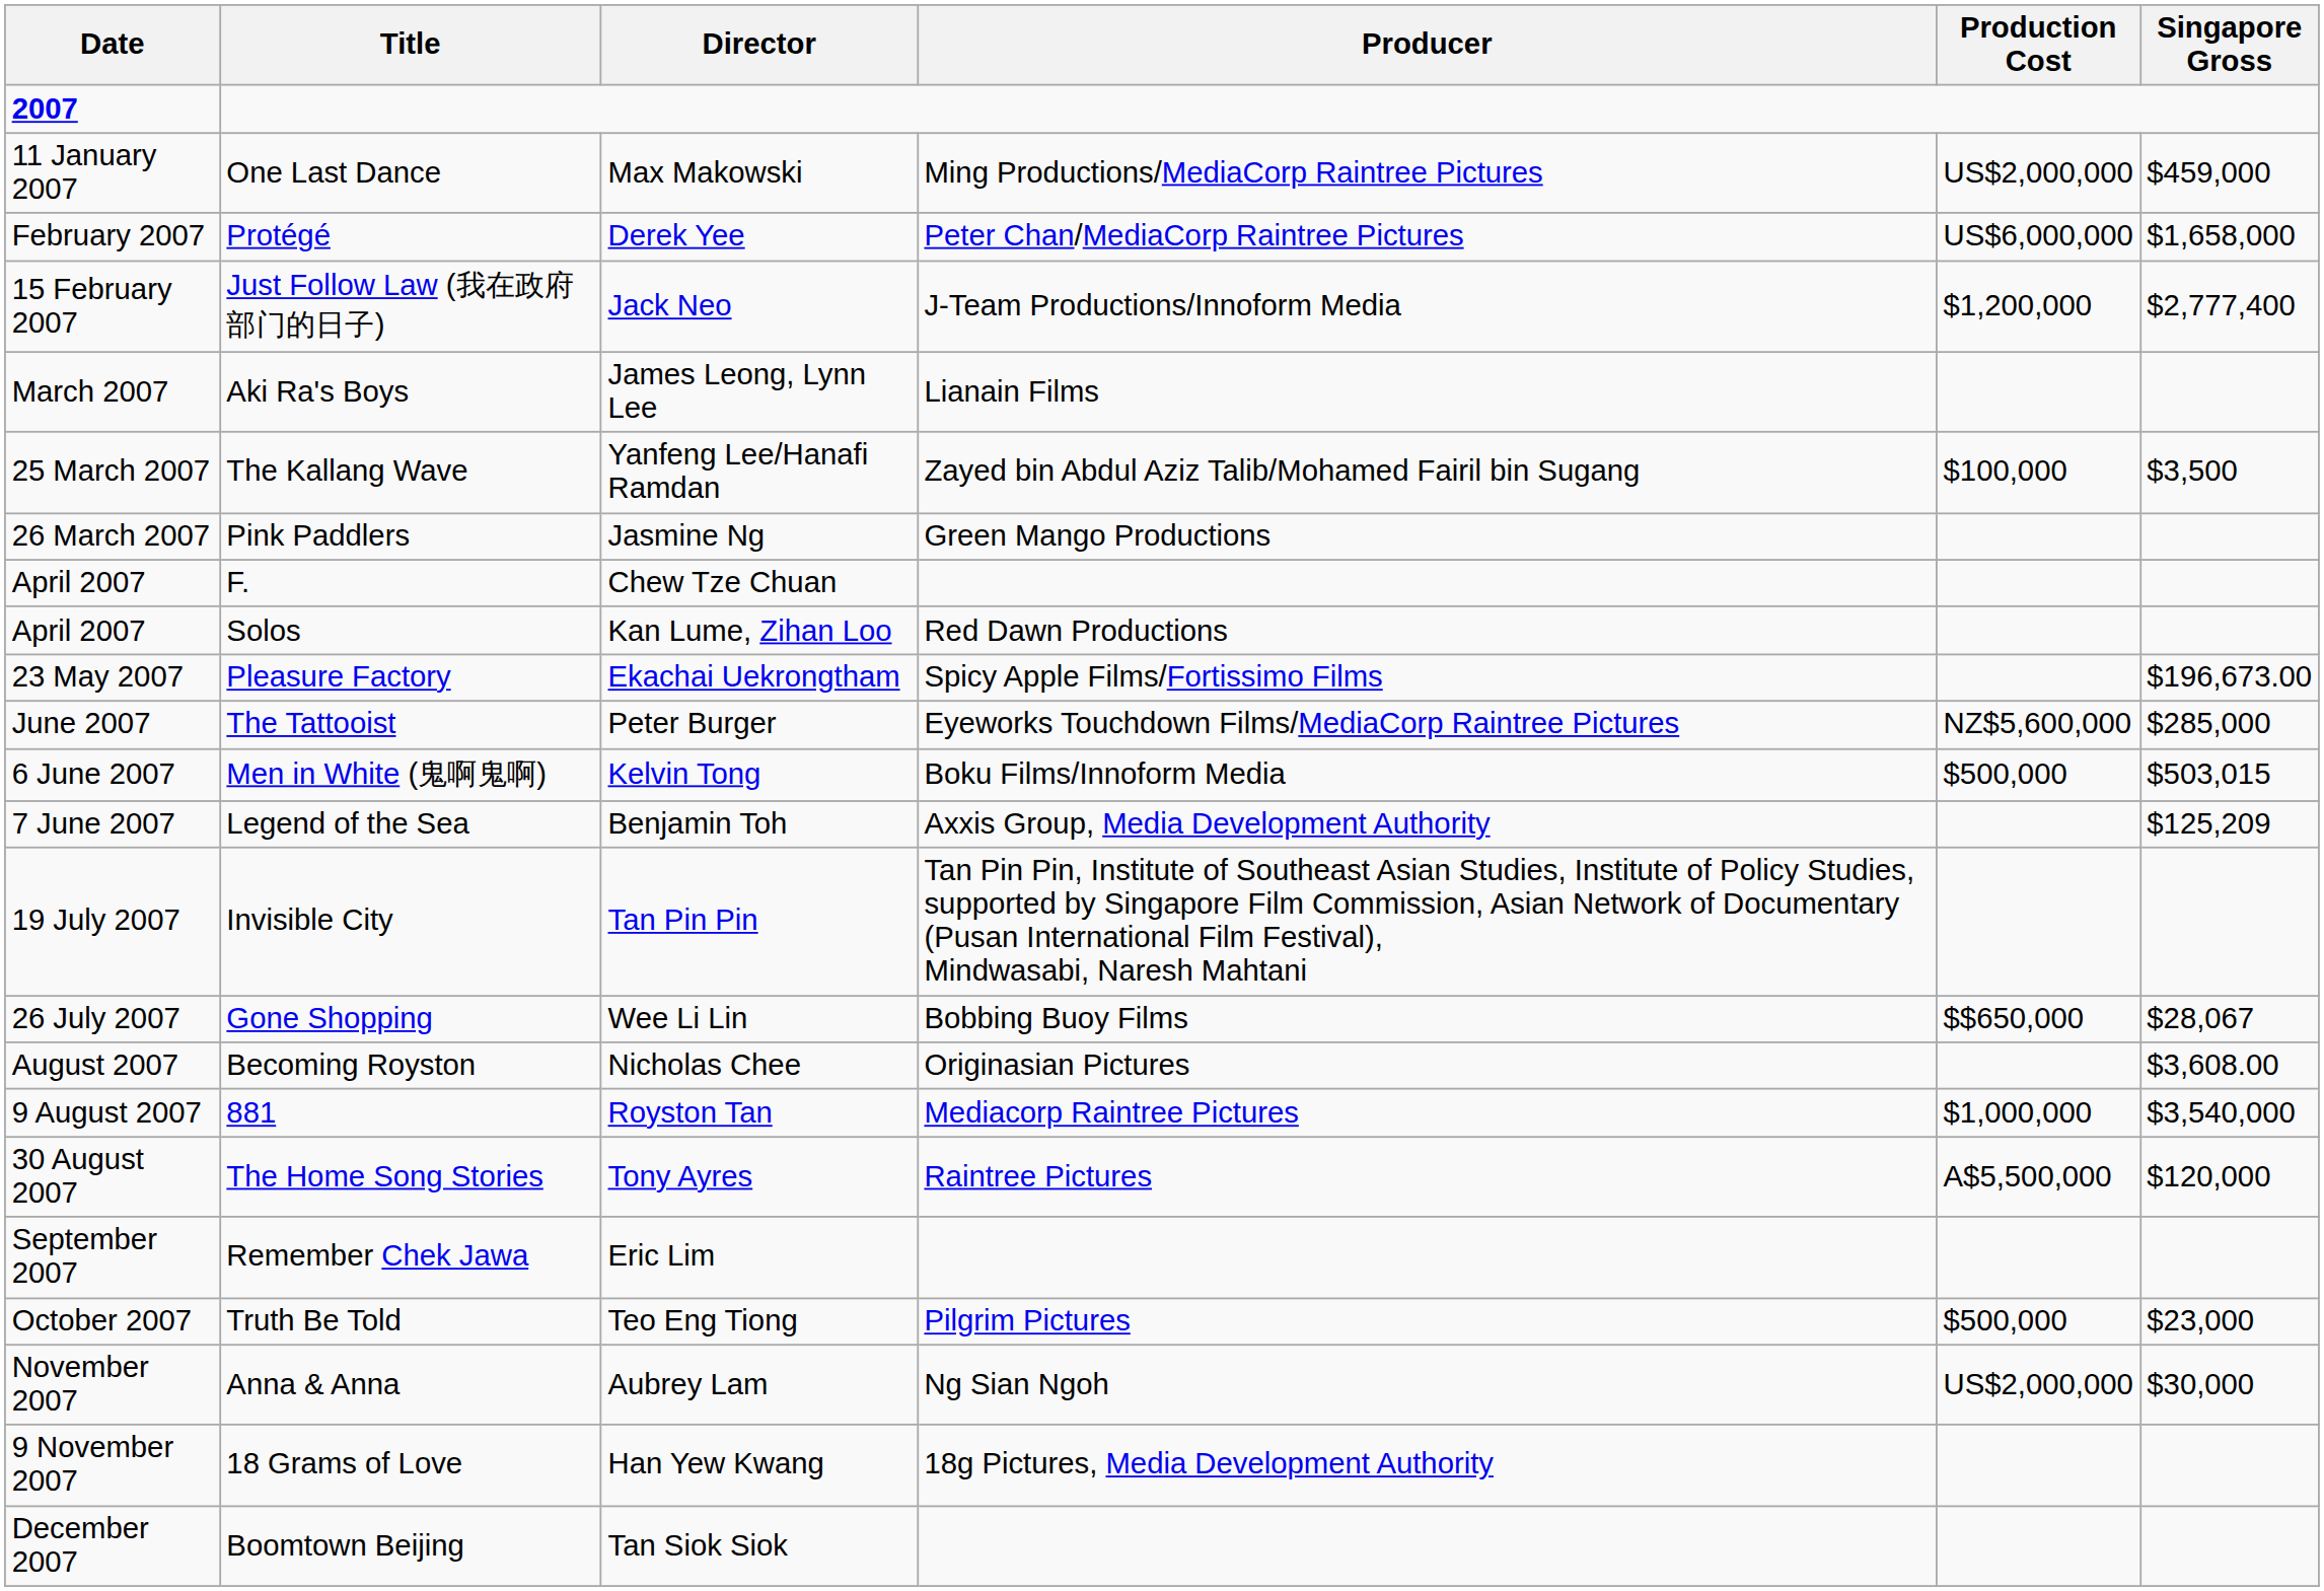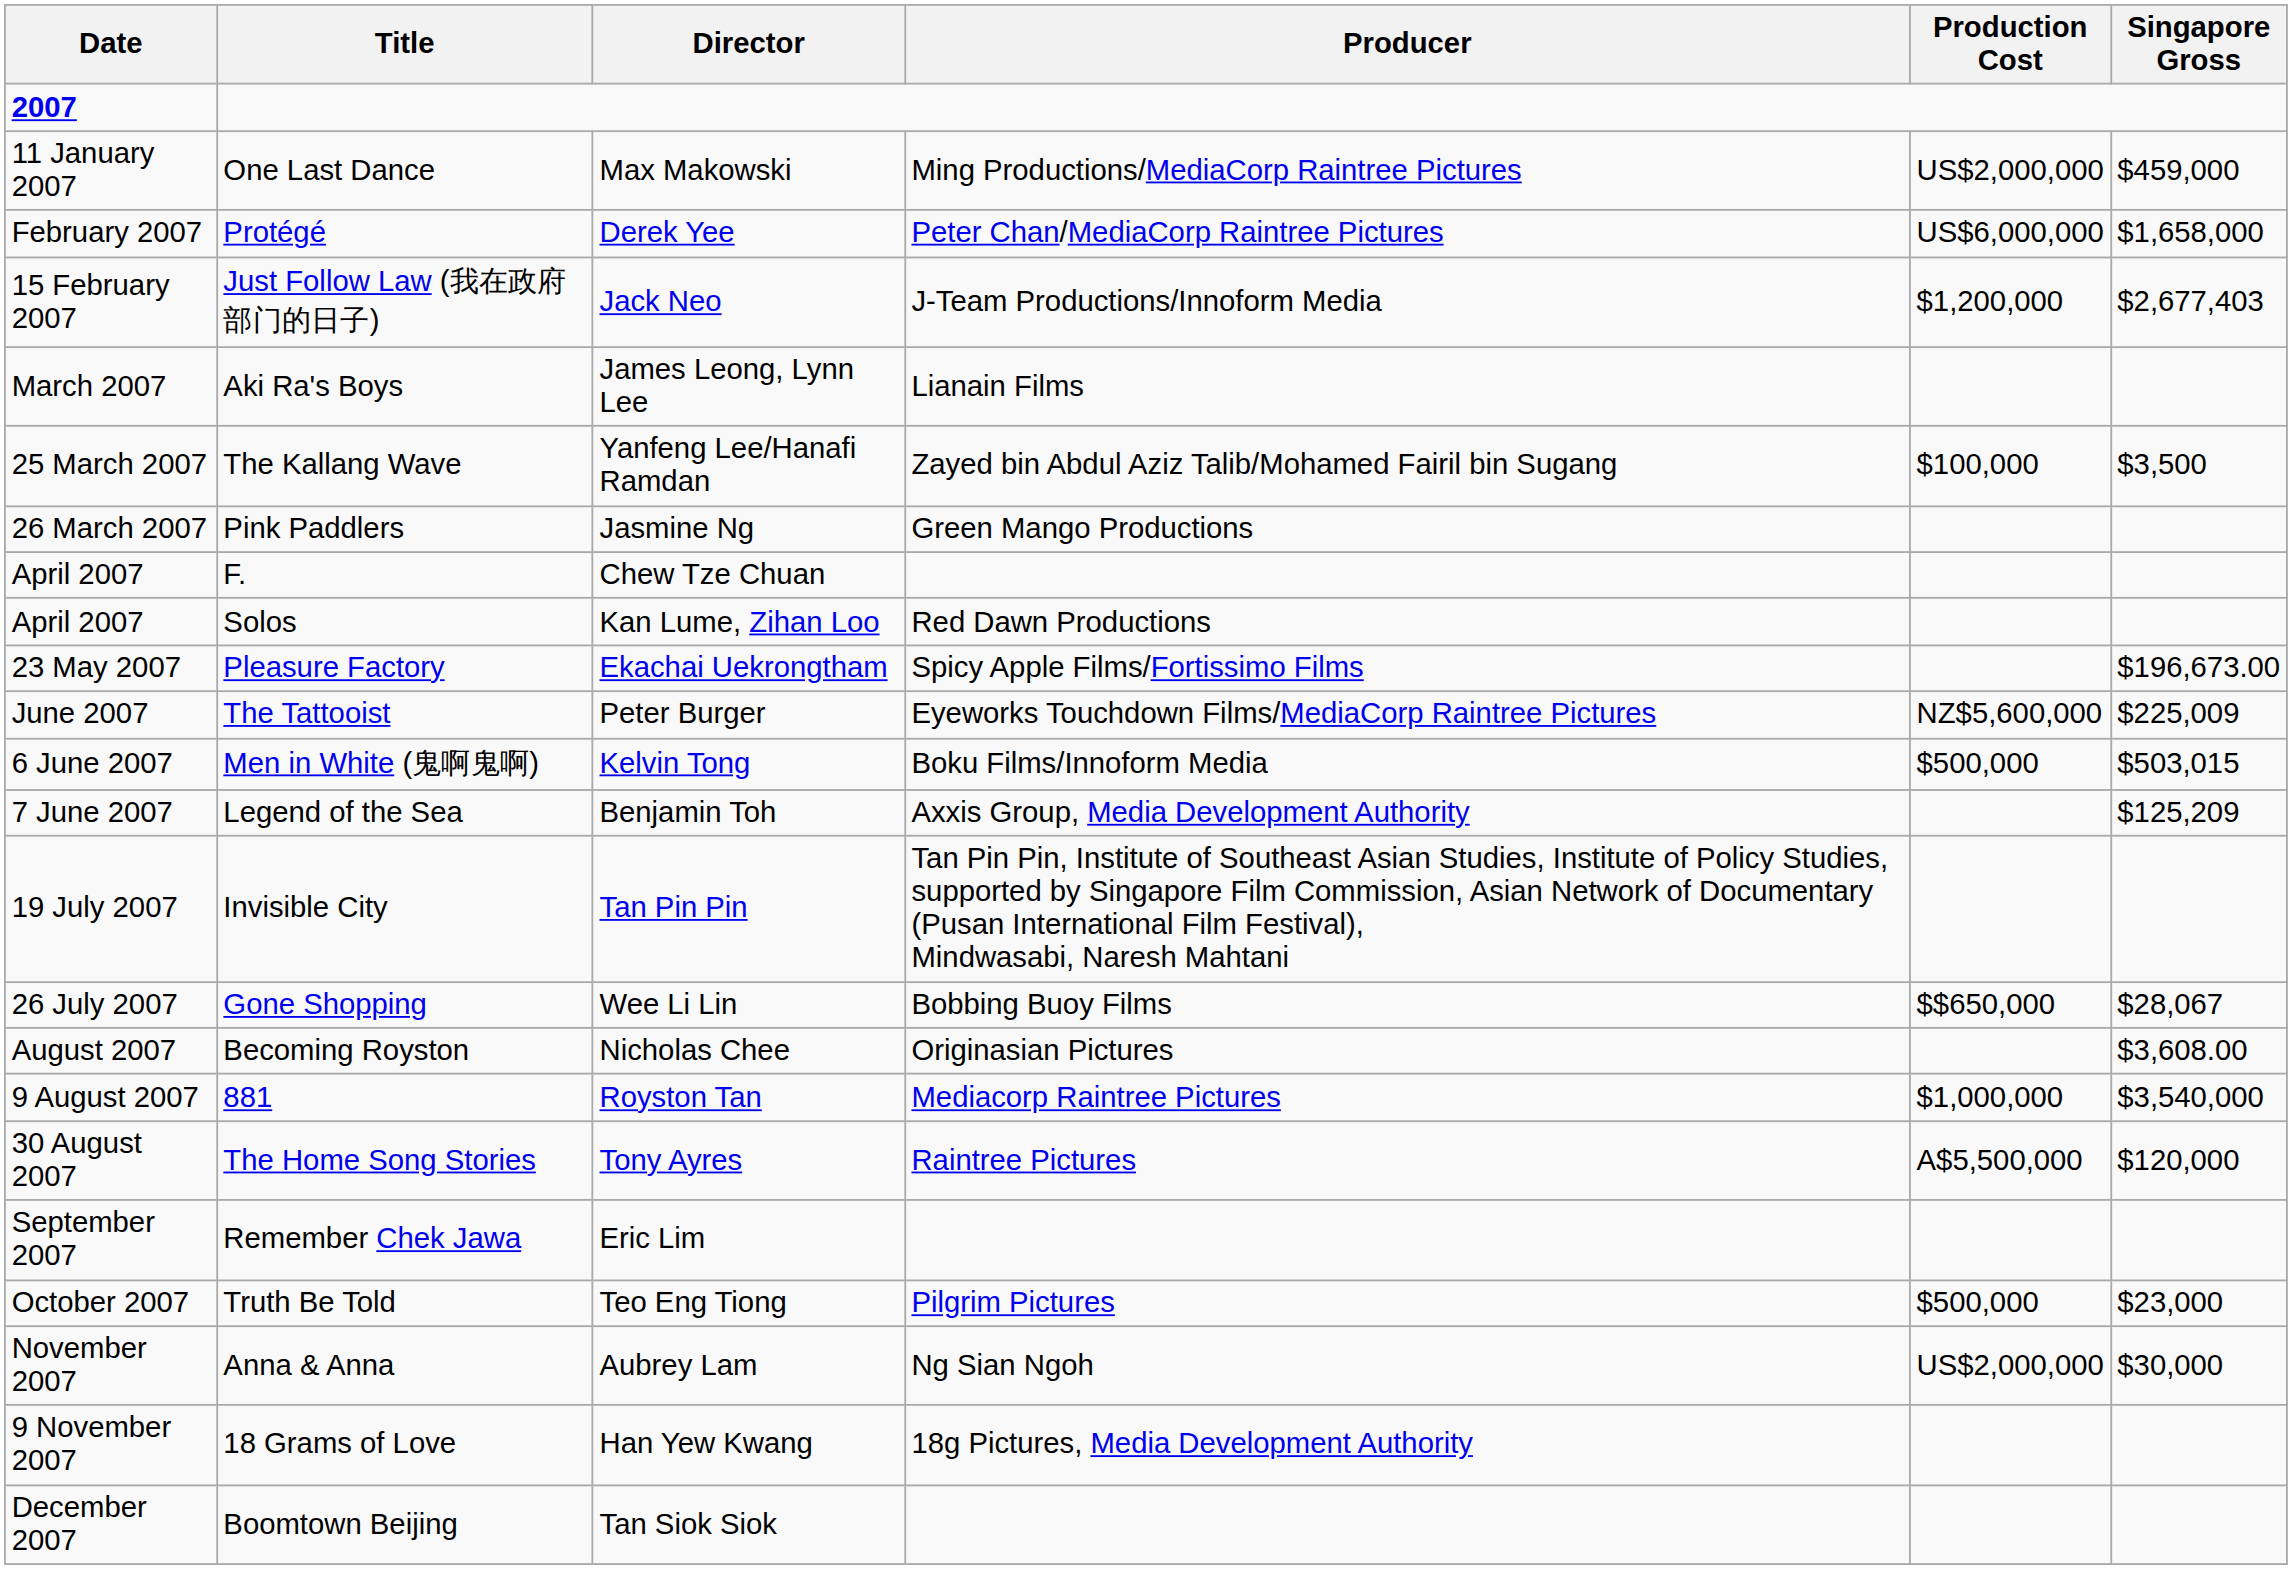 <table class="wikitable sortable">
 <tr>
 <th>Date</th>
 <th>Title</th>
 <th>Director</th>
 <th>Producer</th>
 <th>Production<br> Cost</th>
 <th>Singapore<br> Gross</th>
 </tr>
 <tr>
 <td><strong><a href='#'>2007</a></strong></td>
 </tr>
 <tr>
 <td>11 January 2007</td>
 <td>One Last Dance</td>
 <td>Max Makowski</td>
 <td>Ming Productions/<a href='#'>MediaCorp Raintree Pictures</a></td>
 <td>US$2,000,000</td>
 <td>$459,000</td>
 </tr>
 <tr>
 <td>February 2007</td>
 <td><a href='#'>Protégé</a></td>
 <td><a href='#'>Derek Yee</a></td>
 <td><a href='#'>Peter Chan</a>/<a href='#'>MediaCorp Raintree Pictures</a></td>
 <td>US$6,000,000</td>
 <td>$1,658,000</td>
 </tr>
 <tr>
 <td>15 February 2007</td>
 <td><a href='#'>Just Follow Law</a> (我在政府部门的日子)</td>
 <td><a href='#'>Jack Neo</a></td>
 <td>J-Team Productions/Innoform Media</td>
 <td>$1,200,000</td>
-<td>$2,777,400</td>
+<td>$2,677,403</td>
 </tr>
 <tr>
 <td>March 2007</td>
 <td>Aki Ra's Boys</td>
 <td>James Leong, Lynn Lee</td>
 <td>Lianain Films</td>
 <td></td>
 <td></td>
 </tr>
 <tr>
 <td>25 March 2007</td>
 <td>The Kallang Wave</td>
 <td>Yanfeng Lee/Hanafi Ramdan</td>
 <td>Zayed bin Abdul Aziz Talib/Mohamed Fairil bin Sugang</td>
 <td>$100,000</td>
 <td>$3,500</td>
 </tr>
 <tr>
 <td>26 March 2007</td>
 <td>Pink Paddlers</td>
 <td>Jasmine Ng</td>
 <td>Green Mango Productions</td>
 <td></td>
 <td></td>
 </tr>
 <tr>
 <td>April 2007</td>
 <td>F.</td>
 <td>Chew Tze Chuan</td>
 <td></td>
 <td></td>
 <td></td>
 </tr>
 <tr>
 <td>April 2007</td>
 <td>Solos</td>
 <td>Kan Lume, <a href='#'>Zihan Loo</a></td>
 <td>Red Dawn Productions</td>
 <td></td>
 <td></td>
 </tr>
 <tr>
 <td>23 May 2007</td>
 <td><a href='#'>Pleasure Factory</a></td>
 <td><a href='#'>Ekachai Uekrongtham</a></td>
 <td>Spicy Apple Films/<a href='#'>Fortissimo Films</a></td>
 <td></td>
 <td>$196,673.00</td>
 </tr>
 <tr>
 <td>June 2007</td>
 <td><a href='#'>The Tattooist</a></td>
 <td>Peter Burger</td>
 <td>Eyeworks Touchdown Films/<a href='#'>MediaCorp Raintree Pictures</a></td>
 <td>NZ$5,600,000</td>
-<td>$285,000</td>
+<td>$225,009</td>
 </tr>
 <tr>
 <td>6 June 2007</td>
 <td><a href='#'>Men in White</a> (鬼啊鬼啊)</td>
 <td><a href='#'>Kelvin Tong</a></td>
 <td>Boku Films/Innoform Media</td>
 <td>$500,000</td>
 <td>$503,015</td>
 </tr>
 <tr>
 <td>7 June 2007</td>
 <td>Legend of the Sea</td>
 <td>Benjamin Toh</td>
 <td>Axxis Group, <a href='#'>Media Development Authority</a></td>
 <td></td>
 <td>$125,209</td>
 </tr>
 <tr>
 <td>19 July 2007</td>
 <td>Invisible City</td>
 <td><a href='#'>Tan Pin Pin</a></td>
 <td>Tan Pin Pin, Institute of Southeast Asian Studies, Institute of Policy Studies, <br>supported by Singapore Film Commission, Asian Network of Documentary (Pusan International Film Festival), <br>Mindwasabi, Naresh Mahtani</td>
 <td></td>
 <td></td>
 </tr>
 <tr>
 <td>26 July 2007</td>
 <td><a href='#'>Gone Shopping</a></td>
 <td>Wee Li Lin</td>
 <td>Bobbing Buoy Films</td>
 <td>$$650,000</td>
 <td>$28,067</td>
 </tr>
 <tr>
 <td>August 2007</td>
 <td>Becoming Royston</td>
 <td>Nicholas Chee</td>
 <td>Originasian Pictures</td>
 <td></td>
 <td>$3,608.00</td>
 </tr>
 <tr>
 <td>9 August 2007</td>
 <td><a href='#'>881</a></td>
 <td><a href='#'>Royston Tan</a></td>
 <td><a href='#'>Mediacorp Raintree Pictures</a></td>
 <td>$1,000,000</td>
 <td>$3,540,000</td>
 </tr>
 <tr>
 <td>30 August 2007</td>
 <td><a href='#'>The Home Song Stories</a></td>
 <td><a href='#'>Tony Ayres</a></td>
 <td><a href='#'>Raintree Pictures</a></td>
 <td>A$5,500,000</td>
 <td>$120,000</td>
 </tr>
 <tr>
 <td>September 2007</td>
 <td>Remember <a href='#'>Chek Jawa</a></td>
 <td>Eric Lim</td>
 <td></td>
 <td></td>
 <td></td>
 </tr>
 <tr>
 <td>October 2007</td>
 <td>Truth Be Told</td>
 <td>Teo Eng Tiong</td>
 <td><a href='#'>Pilgrim Pictures</a></td>
 <td>$500,000</td>
 <td>$23,000</td>
 </tr>
 <tr>
 <td>November 2007</td>
 <td>Anna & Anna</td>
 <td>Aubrey Lam</td>
 <td>Ng Sian Ngoh</td>
 <td>US$2,000,000</td>
 <td>$30,000</td>
 </tr>
 <tr>
 <td>9 November 2007</td>
 <td>18 Grams of Love</td>
 <td>Han Yew Kwang</td>
 <td>18g Pictures, <a href='#'>Media Development Authority</a></td>
 <td></td>
 <td></td>
 </tr>
 <tr>
 <td>December 2007</td>
 <td>Boomtown Beijing</td>
 <td>Tan Siok Siok</td>
 <td></td>
 <td></td>
 <td></td>
 </tr>
 </table>
